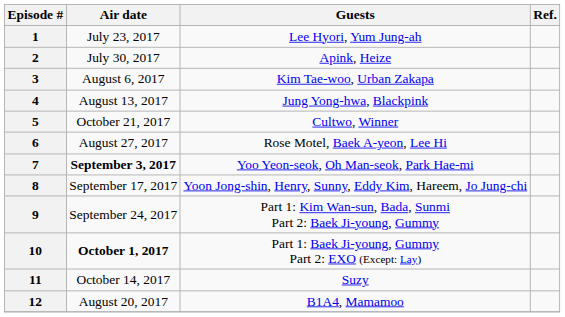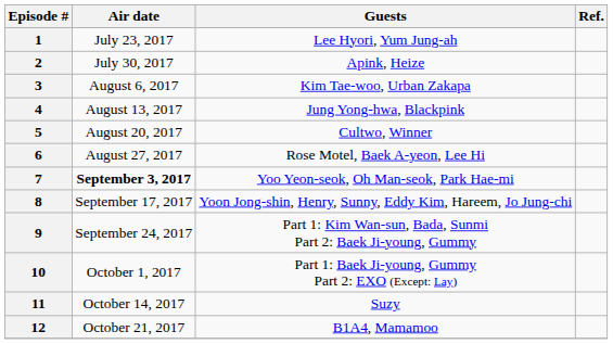 <table class="wikitable sortable">
 <tr>
 <th>Episode #</th>
 <th>Air date</th>
 <th>Guests</th>
 <th>Ref.</th>
 </tr>
 <tr style="text-align:center;">
 <th>1</th>
 <td>July 23, 2017</td>
 <td><a href='#'>Lee Hyori</a>, <a href='#'>Yum Jung-ah</a></td>
 <td></td>
 </tr>
 <tr style="text-align:center;">
 <th>2</th>
 <td>July 30, 2017</td>
 <td><a href='#'>Apink</a>, <a href='#'>Heize</a></td>
 <td></td>
 </tr>
 <tr style="text-align:center;">
 <th>3</th>
 <td>August 6, 2017</td>
 <td><a href='#'>Kim Tae-woo</a>, <a href='#'>Urban Zakapa</a></td>
 <td></td>
 </tr>
 <tr style="text-align:center;">
 <th>4</th>
 <td>August 13, 2017</td>
 <td><a href='#'>Jung Yong-hwa</a>, <a href='#'>Blackpink</a></td>
 <td></td>
 </tr>
 <tr style="text-align:center;">
 <th>5</th>
-<td>October 21, 2017</td>
+<td>August 20, 2017</td>
 <td><a href='#'>Cultwo</a>, <a href='#'>Winner</a></td>
 <td></td>
 </tr>
 <tr style="text-align:center;">
 <th>6</th>
 <td>August 27, 2017</td>
 <td>Rose Motel, <a href='#'>Baek A-yeon</a>, <a href='#'>Lee Hi</a></td>
 <td></td>
 </tr>
 <tr style="text-align:center;">
 <th>7</th>
 <td><strong>September 3, 2017</strong></td>
 <td><a href='#'>Yoo Yeon-seok</a>, <a href='#'>Oh Man-seok</a>, <a href='#'>Park Hae-mi</a></td>
 <td></td>
 </tr>
 <tr style="text-align:center;">
 <th>8</th>
 <td>September 17, 2017</td>
 <td><a href='#'>Yoon Jong-shin</a>, <a href='#'>Henry</a>, <a href='#'>Sunny</a>, <a href='#'>Eddy Kim</a>, Hareem, <a href='#'>Jo Jung-chi</a></td>
 <td></td>
 </tr>
 <tr style="text-align:center;">
 <th>9</th>
 <td>September 24, 2017</td>
 <td>Part 1: <a href='#'>Kim Wan-sun</a>, <a href='#'>Bada</a>, <a href='#'>Sunmi</a><br>Part 2: <a href='#'>Baek Ji-young</a>, <a href='#'>Gummy</a></td>
 <td></td>
 </tr>
 <tr style="text-align:center;">
 <th>10</th>
-<td><strong>October 1, 2017</strong></td>
+<td>October 1, 2017</td>
 <td>Part 1: <a href='#'>Baek Ji-young</a>, <a href='#'>Gummy</a><br>Part 2: <a href='#'>EXO</a> <small>(Except: <a href='#'>Lay</a>)</small></td>
 <td></td>
 </tr>
 <tr style="text-align:center;">
 <th>11</th>
 <td>October 14, 2017</td>
 <td><a href='#'>Suzy</a></td>
 <td></td>
 </tr>
 <tr style="text-align:center;">
 <th>12</th>
-<td>August 20, 2017</td>
+<td>October 21, 2017</td>
 <td><a href='#'>B1A4</a>, <a href='#'>Mamamoo</a></td>
 <td></td>
 </tr>
 <tr style="text-align:center;">
 </tr>
 </table>
